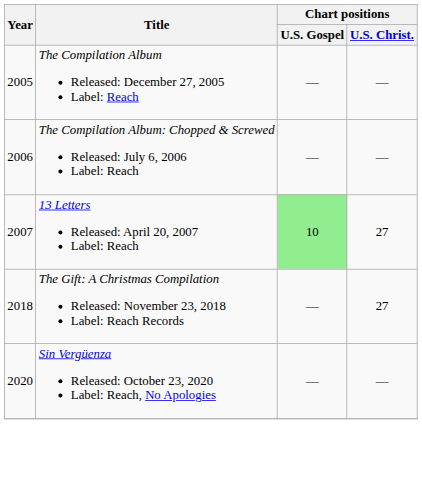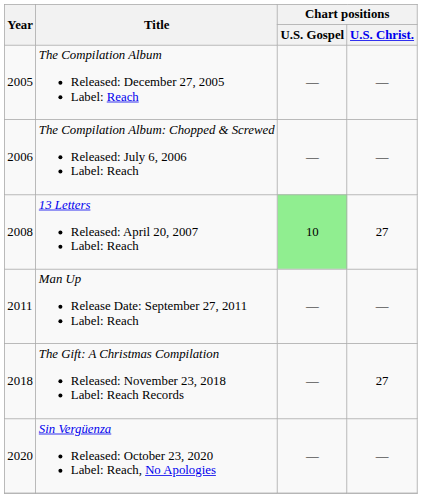 <table class="wikitable">
 <tr>
 <th rowspan="2">Year</th>
 <th rowspan="2">Title</th>
 <th colspan="2">Chart positions</th>
 </tr>
 <tr>
 <th scope="col">U.S. Gospel</th>
 <th scope="col"><a href='#'>U.S. Christ.</a></th>
 </tr>
 <tr>
 <td>2005</td>
 <td><em>The Compilation Album</em><br><ul><li>Released: December 27, 2005</li><li>Label: <a href='#'>Reach</a></li></ul></td>
 <td style="text-align:center;">—</td>
 <td style="text-align:center;">—</td>
 </tr>
 <tr>
 <td>2006</td>
 <td><em>The Compilation Album: Chopped & Screwed</em><br><ul><li>Released: July 6, 2006</li><li>Label: Reach</li></ul></td>
 <td style="text-align:center;">—</td>
 <td style="text-align:center;">—</td>
 </tr>
 <tr>
-<td>2007</td>
+<td>2008</td>
 <td><em><a href='#'>13 Letters</a></em><br><ul><li>Released: April 20, 2007</li><li>Label: Reach</li></ul></td>
 <td style="background: lightgreen; text-align:center;">10</td>
 <td style="text-align:center;">27</td>
+</tr>
+<tr>
+<td>2011</td>
+<td><em>Man Up</em><br><ul><li>Release Date: September 27, 2011</li><li>Label: Reach</li></ul></td>
+<td style="text-align:center;">—</td>
+<td style="text-align:center;">—</td>
 </tr>
 <tr>
 <td>2018</td>
 <td><em>The Gift: A Christmas Compilation</em><br><ul><li>Released: November 23, 2018</li><li>Label: Reach Records</li></ul></td>
 <td style="text-align:center;">—</td>
 <td style="text-align:center;">27</td>
 </tr>
 <tr>
 <td>2020</td>
 <td><em><a href='#'>Sin Vergüenza</a></em><br><ul><li>Released: October 23, 2020</li><li>Label: Reach, <a href='#'>No Apologies</a></li></ul></td>
 <td style="text-align:center;">—</td>
 <td style="text-align:center;">—</td>
 </tr>
 <tr>
 </tr>
 </table>
